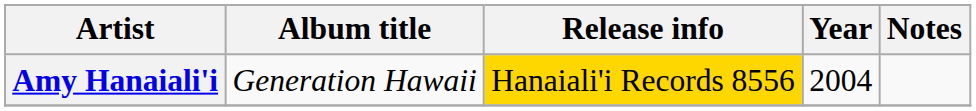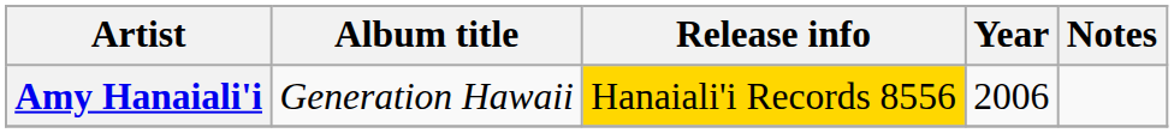 <table class="wikitable plainrowheaders sortable">
 <tr>
 <th scope="col">Artist</th>
 <th scope="col">Album title</th>
 <th scope="col">Release info</th>
 <th scope="col">Year</th>
 <th scope="col" class="unsortable">Notes</th>
 </tr>
 <tr>
 <th scope="row"><a href='#'>Amy Hanaiali'i</a></th>
 <td><em>Generation Hawaii</em></td>
 <td style="background: gold;">Hanaiali'i Records 8556</td>
-<td>2004</td>
+<td>2006</td>
 <td></td>
 </tr>
 <tr>
 </tr>
 </table>
